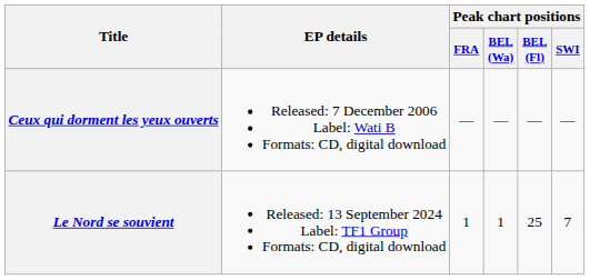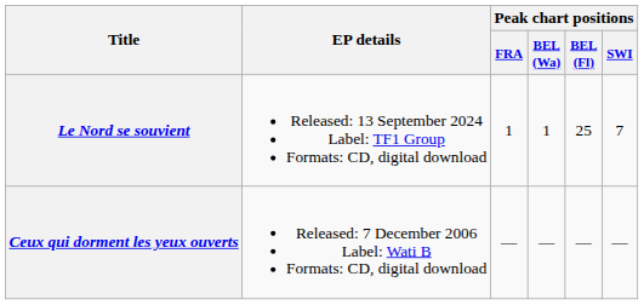 <table class="wikitable plainrowheaders" style="text-align:center;">
 <tr>
 <th scope="col" rowspan="2">Title</th>
 <th scope="col" rowspan="2">EP details</th>
 <th scope="col" colspan="4">Peak chart positions</th>
 </tr>
 <tr>
 <th scope="col"><small><a href='#'>FRA</a></small><br></th>
 <th scope="col"><small><a href='#'>BEL<br>(Wa)</a></small><br></th>
 <th scope="col"><small><a href='#'>BEL<br>(Fl)</a></small><br></th>
 <th scope="col"><small><a href='#'>SWI</a></small><br></th>
 </tr>
 <tr>
+<th scope="row"><em><a href='#'>Le Nord se souvient</a></em></th>
+<td><br><ul><li>Released: 13 September 2024</li><li>Label: <a href='#'>TF1 Group</a></li><li>Formats: CD, digital download</li></ul></td>
+<td>1<br></td>
+<td>1</td>
+<td>25</td>
+<td>7</td>
+</tr>
+<tr>
 <th scope="row"><em><a href='#'>Ceux qui dorment les yeux ouverts</a></em></th>
 <td><br><ul><li>Released: 7 December 2006</li><li>Label: <a href='#'>Wati B</a></li><li>Formats: CD, digital download</li></ul></td>
 <td>—</td>
 <td>—</td>
 <td>—</td>
 <td>—</td>
 </tr>
-<tr>
-<th scope="row"><em><a href='#'>Le Nord se souvient</a></em></th>
-<td><br><ul><li>Released: 13 September 2024</li><li>Label: <a href='#'>TF1 Group</a></li><li>Formats: CD, digital download</li></ul></td>
-<td>1<br></td>
-<td>1</td>
-<td>25</td>
-<td>7</td>
-</tr>
 </table>
